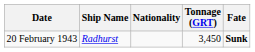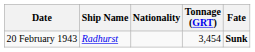 <table class="wikitable sortable">
 <tr>
 <th>Date</th>
 <th>Ship Name</th>
 <th>Nationality</th>
 <th>Tonnage<br>(<a href='#'>GRT</a>)</th>
 <th>Fate</th>
 </tr>
 <tr>
 <td align="right">20 February 1943</td>
 <td align="left"><a href='#'><em>Radhurst</em></a></td>
 <td align="left"></td>
-<td align="right">3,450</td>
+<td align="right">3,454</td>
 <td align="left"><strong>Sunk</strong></td>
 </tr>
 </table>
